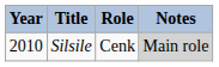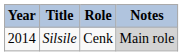 <table class="wikitable sortable" style="font-size: 85%;">
 <tr>
 <th style="background:LightSteelBlue">Year</th>
 <th style="background:LightSteelBlue">Title</th>
 <th style="background:LightSteelBlue">Role</th>
 <th style="background:LightSteelBlue">Notes</th>
 </tr>
 <tr>
-<td>2010</td>
+<td>2014</td>
 <td><em>Silsile</em></td>
 <td>Cenk</td>
 <td style="background: lightgrey;">Main role</td>
 </tr>
 </table>
